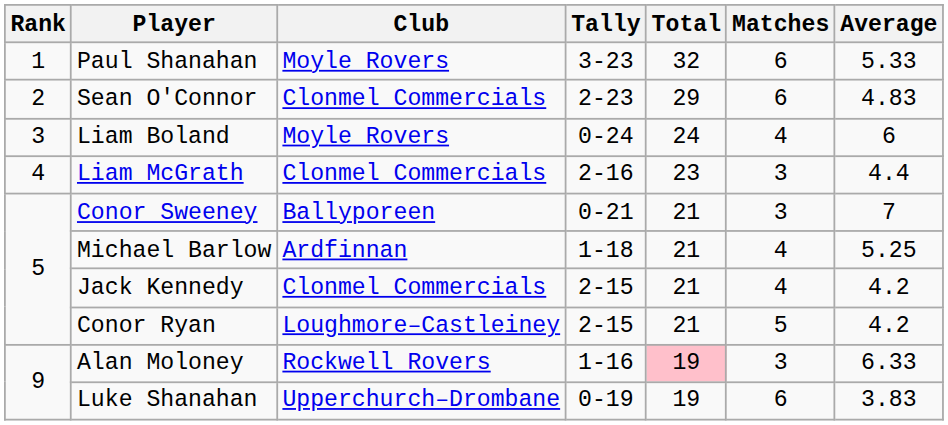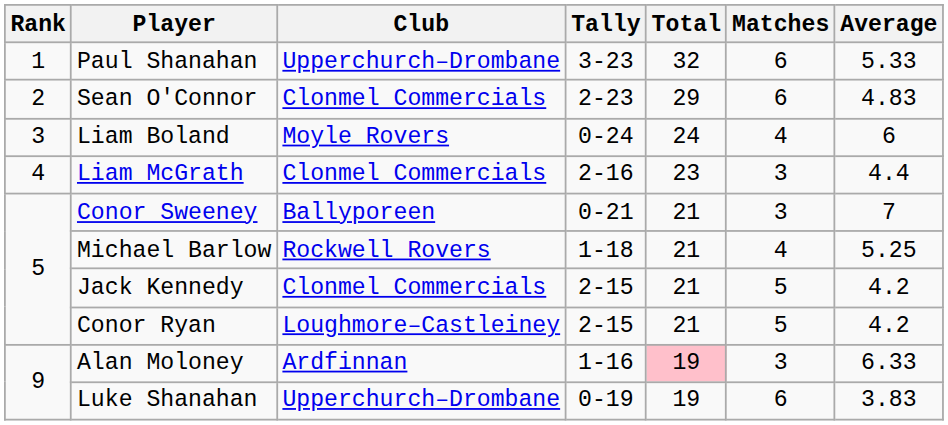 <table class="wikitable">
 <tr>
 <th>Rank</th>
 <th>Player</th>
 <th>Club</th>
 <th>Tally</th>
 <th>Total</th>
 <th>Matches</th>
 <th>Average</th>
 </tr>
 <tr>
 <td style="text-align:center;">1</td>
 <td>Paul Shanahan</td>
-<td><a href='#'>Moyle Rovers</a></td>
+<td><a href='#'>Upperchurch–Drombane</a></td>
 <td align=center>3-23</td>
 <td align=center>32</td>
 <td align=center>6</td>
 <td align=center>5.33</td>
 </tr>
 <tr>
 <td style="text-align:center;">2</td>
 <td>Sean O'Connor</td>
 <td><a href='#'>Clonmel Commercials</a></td>
 <td align=center>2-23</td>
 <td align=center>29</td>
 <td align=center>6</td>
 <td align=center>4.83</td>
 </tr>
 <tr>
 <td rowspan="1" style="text-align:center;">3</td>
 <td>Liam Boland</td>
 <td><a href='#'>Moyle Rovers</a></td>
 <td align=center>0-24</td>
 <td align=center>24</td>
 <td align=center>4</td>
 <td align=center>6</td>
 </tr>
 <tr>
 <td style="text-align:center;">4</td>
 <td><a href='#'>Liam McGrath</a></td>
 <td><a href='#'>Clonmel Commercials</a></td>
 <td align=center>2-16</td>
 <td align=center>23</td>
 <td align=center>3</td>
 <td align=center>4.4</td>
 </tr>
 <tr>
 <td rowspan="4" style="text-align:center;">5</td>
 <td><a href='#'>Conor Sweeney</a></td>
 <td><a href='#'>Ballyporeen</a></td>
 <td align=center>0-21</td>
 <td align=center>21</td>
 <td align=center>3</td>
 <td align=center>7</td>
 </tr>
 <tr>
 <td>Michael Barlow</td>
-<td><a href='#'>Ardfinnan</a></td>
+<td><a href='#'>Rockwell Rovers</a></td>
 <td align=center>1-18</td>
 <td align=center>21</td>
 <td align=center>4</td>
 <td align=center>5.25</td>
 </tr>
 <tr>
 <td>Jack Kennedy</td>
 <td><a href='#'>Clonmel Commercials</a></td>
 <td align=center>2-15</td>
 <td align=center>21</td>
-<td align=center>4</td>
+<td align=center>5</td>
 <td align=center>4.2</td>
 </tr>
 <tr>
 <td>Conor Ryan</td>
 <td><a href='#'>Loughmore–Castleiney</a></td>
 <td align=center>2-15</td>
 <td align=center>21</td>
 <td align=center>5</td>
 <td align=center>4.2</td>
 </tr>
 <tr>
 <td rowspan="2" style="text-align:center;">9</td>
 <td>Alan Moloney</td>
-<td><a href='#'>Rockwell Rovers</a></td>
+<td><a href='#'>Ardfinnan</a></td>
 <td align=center>1-16</td>
 <td align=center style="background: pink;">19</td>
 <td align=center>3</td>
 <td align=center>6.33</td>
 </tr>
 <tr>
 <td>Luke Shanahan</td>
 <td><a href='#'>Upperchurch–Drombane</a></td>
 <td align=center>0-19</td>
 <td align=center>19</td>
 <td align=center>6</td>
 <td align=center>3.83</td>
 </tr>
 </table>
